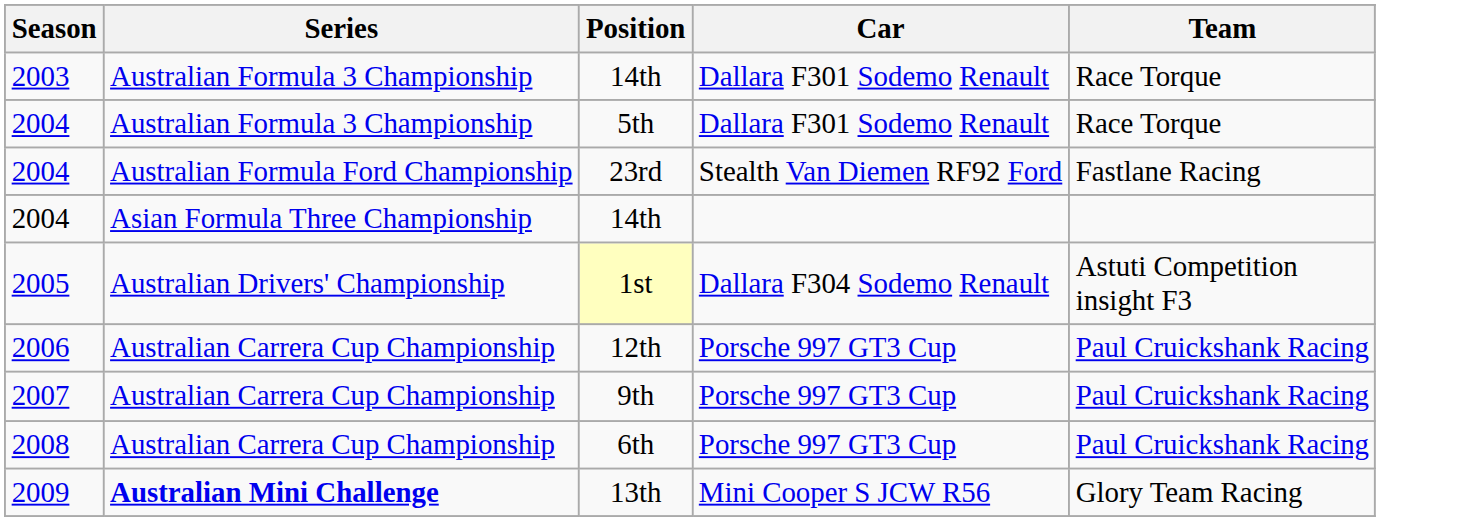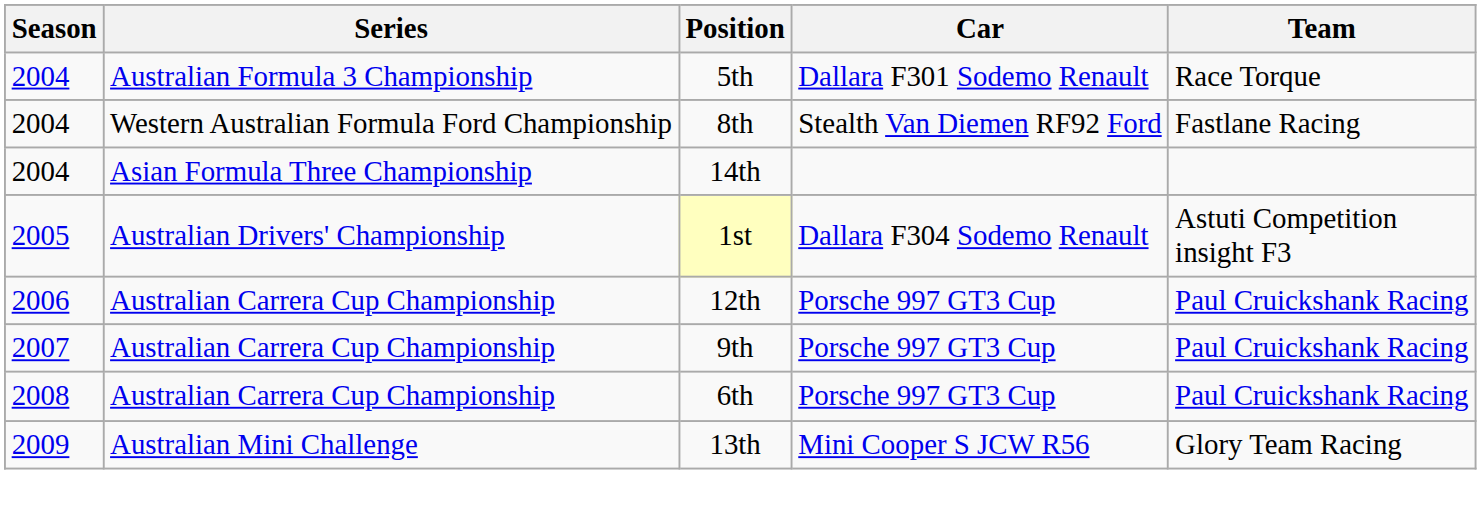 <table class="wikitable" style="font-size: 95%;">
 <tr>
 <th>Season</th>
 <th>Series</th>
 <th>Position</th>
 <th>Car</th>
 <th>Team</th>
 </tr>
 <tr>
-<td><a href='#'>2003</a></td>
-<td><a href='#'>Australian Formula 3 Championship</a></td>
-<td align="center">14th</td>
-<td><a href='#'>Dallara</a> F301 <a href='#'>Sodemo</a> <a href='#'>Renault</a></td>
-<td>Race Torque</td>
-</tr>
-<tr>
 <td><a href='#'>2004</a></td>
 <td><a href='#'>Australian Formula 3 Championship</a></td>
 <td align="center">5th</td>
 <td><a href='#'>Dallara</a> F301 <a href='#'>Sodemo</a> <a href='#'>Renault</a></td>
 <td>Race Torque</td>
 </tr>
 <tr>
-<td><a href='#'>2004</a></td>
-<td><a href='#'>Australian Formula Ford Championship</a></td>
-<td align="center">23rd</td>
+<td>2004</td>
+<td>Western Australian Formula Ford Championship</td>
+<td align="center">8th</td>
 <td>Stealth <a href='#'>Van Diemen</a> RF92 <a href='#'>Ford</a></td>
 <td>Fastlane Racing</td>
 </tr>
 <tr>
 <td>2004</td>
 <td><a href='#'>Asian Formula Three Championship</a></td>
 <td align="center">14th</td>
 <td></td>
 <td></td>
 </tr>
 <tr>
 <td><a href='#'>2005</a></td>
 <td><a href='#'>Australian Drivers' Championship</a></td>
 <td align="center" style="background:#ffffbf;">1st</td>
 <td><a href='#'>Dallara</a> F304 <a href='#'>Sodemo</a> <a href='#'>Renault</a></td>
 <td>Astuti Competition<br>insight F3</td>
 </tr>
 <tr>
 <td><a href='#'>2006</a></td>
 <td><a href='#'>Australian Carrera Cup Championship</a></td>
 <td align="center">12th</td>
 <td><a href='#'>Porsche 997 GT3 Cup</a></td>
 <td><a href='#'>Paul Cruickshank Racing</a></td>
 </tr>
 <tr>
 <td><a href='#'>2007</a></td>
 <td><a href='#'>Australian Carrera Cup Championship</a></td>
 <td align="center">9th</td>
 <td><a href='#'>Porsche 997 GT3 Cup</a></td>
 <td><a href='#'>Paul Cruickshank Racing</a></td>
 </tr>
 <tr>
 <td><a href='#'>2008</a></td>
 <td><a href='#'>Australian Carrera Cup Championship</a></td>
 <td align="center">6th</td>
 <td><a href='#'>Porsche 997 GT3 Cup</a></td>
 <td><a href='#'>Paul Cruickshank Racing</a></td>
 </tr>
 <tr>
 <td><a href='#'>2009</a></td>
-<td><strong><a href='#'>Australian Mini Challenge</a></strong></td>
+<td><a href='#'>Australian Mini Challenge</a></td>
 <td align="center">13th</td>
 <td><a href='#'>Mini Cooper S JCW R56</a></td>
 <td>Glory Team Racing</td>
 </tr>
 </table>
